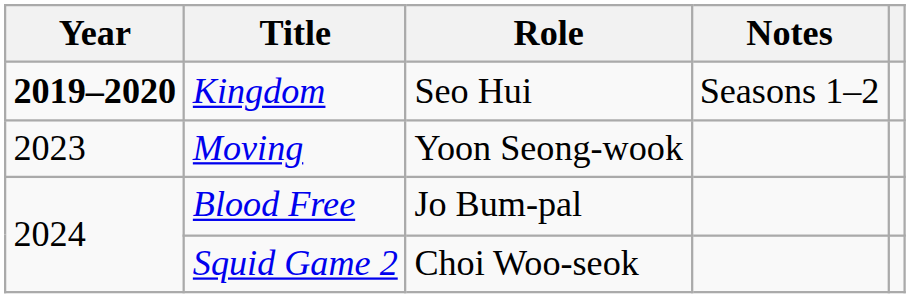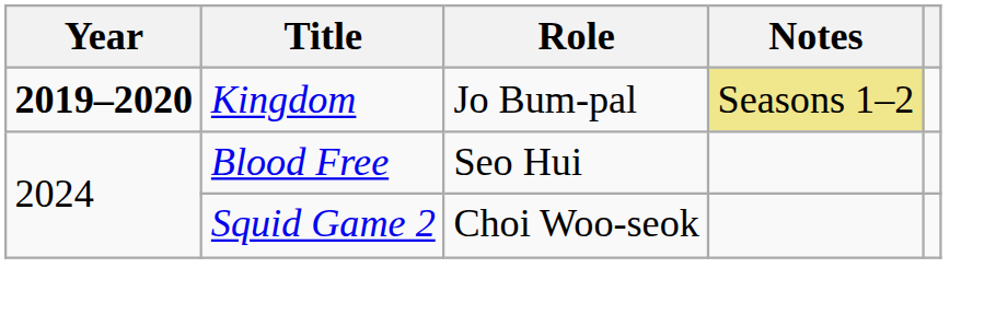 <table class="wikitable sortable">
 <tr>
 <th>Year</th>
 <th>Title</th>
 <th>Role</th>
 <th>Notes</th>
 <th class="unsortable"></th>
 </tr>
 <tr>
 <td><strong>2019–2020</strong></td>
 <td><em><a href='#'>Kingdom</a></em></td>
-<td>Seo Hui</td>
-<td>Seasons 1–2</td>
-<td></td>
-</tr>
-<tr>
-<td>2023</td>
-<td><em><a href='#'>Moving</a></em></td>
-<td>Yoon Seong-wook</td>
-<td></td>
+<td>Jo Bum-pal</td>
+<td style="background: khaki;">Seasons 1–2</td>
 <td></td>
 </tr>
 <tr>
 <td rowspan="2">2024</td>
 <td><em><a href='#'>Blood Free</a></em></td>
-<td>Jo Bum-pal</td>
+<td>Seo Hui</td>
 <td></td>
 <td></td>
 </tr>
 <tr>
 <td><em><a href='#'>Squid Game 2</a></em></td>
 <td>Choi Woo-seok</td>
 <td></td>
 <td></td>
 </tr>
 </table>
